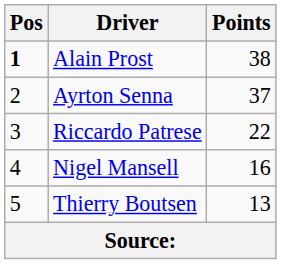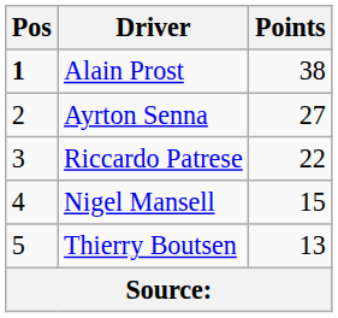 <table class="wikitable" style="font-size: 95%;">
 <tr>
 <th>Pos</th>
 <th>Driver</th>
 <th>Points</th>
 </tr>
 <tr>
 <td><strong>1</strong></td>
 <td> <a href='#'>Alain Prost</a></td>
 <td align=right>38</td>
 </tr>
 <tr>
 <td>2</td>
 <td> <a href='#'>Ayrton Senna</a></td>
-<td align=right>37</td>
+<td align=right>27</td>
 </tr>
 <tr>
 <td>3</td>
 <td> <a href='#'>Riccardo Patrese</a></td>
 <td align=right>22</td>
 </tr>
 <tr>
 <td>4</td>
 <td> <a href='#'>Nigel Mansell</a></td>
-<td align=right>16</td>
+<td align=right>15</td>
 </tr>
 <tr>
 <td>5</td>
 <td> <a href='#'>Thierry Boutsen</a></td>
 <td align=right>13</td>
 </tr>
 <tr>
 <th colspan=4>Source: </th>
 </tr>
 </table>
